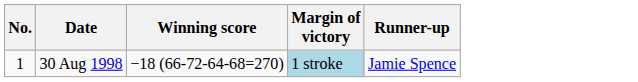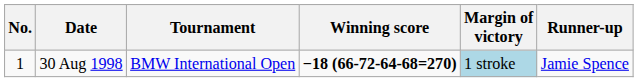 <table class="wikitable" style="font-size:95%;">
 <tr>
 <th>No.</th>
 <th>Date</th>
+<th>Tournament</th>
 <th>Winning score</th>
 <th>Margin of<br>victory</th>
 <th>Runner-up</th>
 </tr>
 <tr>
 <td align=center>1</td>
 <td align=right>30 Aug <a href='#'>1998</a></td>
-<td>−18 (66-72-64-68=270)</td>
+<td><a href='#'>BMW International Open</a></td>
+<td><strong>−18 (66-72-64-68=270)</strong></td>
 <td style="background: lightblue;">1 stroke</td>
 <td> <a href='#'>Jamie Spence</a></td>
 </tr>
 </table>
